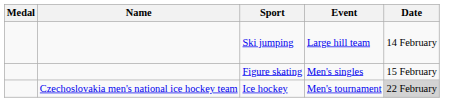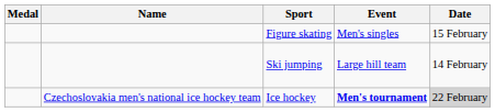 <table class="wikitable sortable" style="font-size:90%">
 <tr>
 <th>Medal</th>
 <th>Name</th>
 <th>Sport</th>
 <th>Event</th>
 <th>Date</th>
 </tr>
 <tr>
 <td></td>
+<td></td>
+<td><a href='#'>Figure skating</a></td>
+<td><a href='#'>Men's singles</a></td>
+<td>15 February</td>
+</tr>
+<tr>
+<td></td>
 <td> <br>  <br>  <br> </td>
 <td><a href='#'>Ski jumping</a></td>
 <td><a href='#'>Large hill team</a></td>
 <td>14 February</td>
 </tr>
 <tr>
 <td></td>
-<td></td>
-<td><a href='#'>Figure skating</a></td>
-<td><a href='#'>Men's singles</a></td>
-<td>15 February</td>
-</tr>
-<tr>
-<td></td>
 <td><a href='#'>Czechoslovakia men's national ice hockey team</a><br></td>
 <td><a href='#'>Ice hockey</a></td>
-<td><a href='#'>Men's tournament</a></td>
+<td><strong><a href='#'>Men's tournament</a></strong></td>
 <td style="background: lightgrey;">22 February</td>
 </tr>
 </table>
